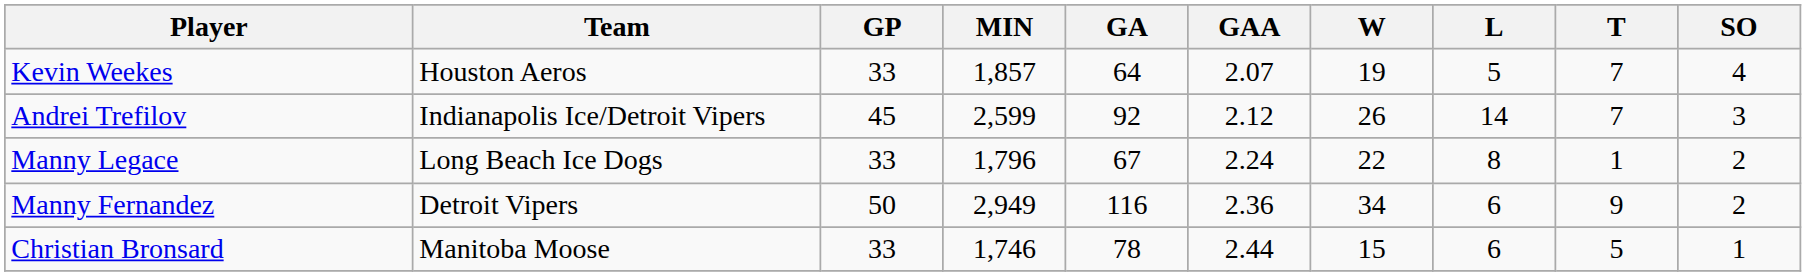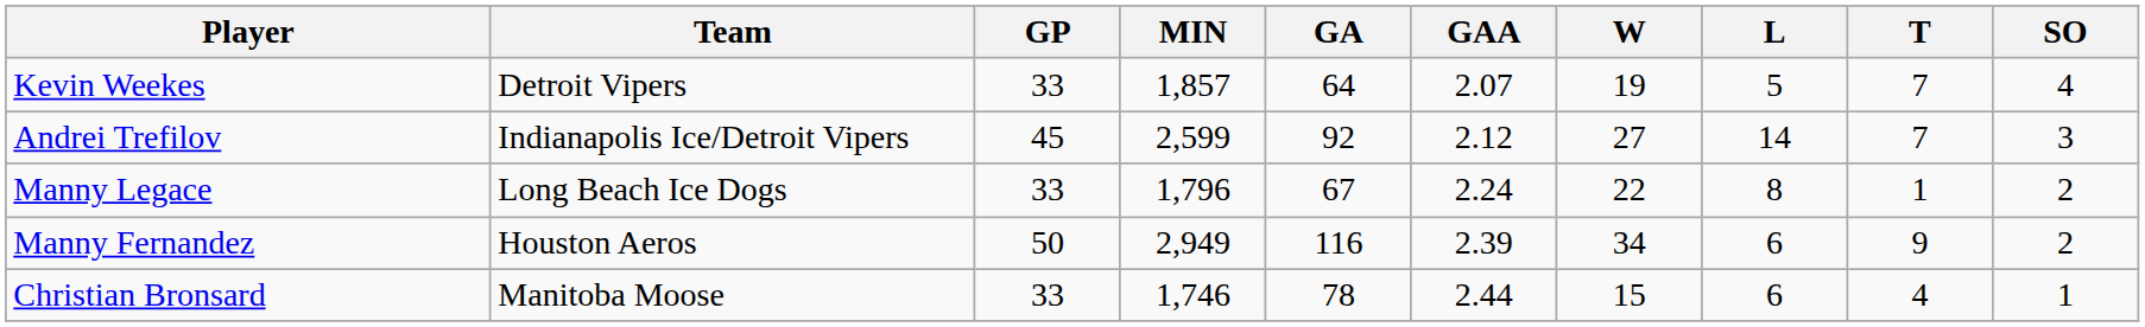 <table class="wikitable">
 <tr>
 <th bgcolor="#DDDDFF" width="20%">Player</th>
 <th bgcolor="#DDDDFF" width="20%">Team</th>
 <th bgcolor="#DDDDFF" width="6%">GP</th>
 <th bgcolor="#DDDDFF" width="6%">MIN</th>
 <th bgcolor="#DDDDFF" width="6%">GA</th>
 <th bgcolor="#DDDDFF" width="6%">GAA</th>
 <th bgcolor="#DDDDFF" width="6%">W</th>
 <th bgcolor="#DDDDFF" width="6%">L</th>
 <th bgcolor="#DDDDFF" width="6%">T</th>
 <th bgcolor="#DDDDFF" width="6%">SO</th>
 </tr>
 <tr align="center">
 <td align="left"><a href='#'>Kevin Weekes</a></td>
-<td align="left">Houston Aeros</td>
+<td align="left">Detroit Vipers</td>
 <td>33</td>
 <td>1,857</td>
 <td>64</td>
 <td>2.07</td>
 <td>19</td>
 <td>5</td>
 <td>7</td>
 <td>4</td>
 </tr>
 <tr align="center">
 <td align="left"><a href='#'>Andrei Trefilov</a></td>
 <td align="left">Indianapolis Ice/Detroit Vipers</td>
 <td>45</td>
 <td>2,599</td>
 <td>92</td>
 <td>2.12</td>
-<td>26</td>
+<td>27</td>
 <td>14</td>
 <td>7</td>
 <td>3</td>
 </tr>
 <tr align="center">
 <td align="left"><a href='#'>Manny Legace</a></td>
 <td align="left">Long Beach Ice Dogs</td>
 <td>33</td>
 <td>1,796</td>
 <td>67</td>
 <td>2.24</td>
 <td>22</td>
 <td>8</td>
 <td>1</td>
 <td>2</td>
 </tr>
 <tr align="center">
 <td align="left"><a href='#'>Manny Fernandez</a></td>
-<td align="left">Detroit Vipers</td>
+<td align="left">Houston Aeros</td>
 <td>50</td>
 <td>2,949</td>
 <td>116</td>
-<td>2.36</td>
+<td>2.39</td>
 <td>34</td>
 <td>6</td>
 <td>9</td>
 <td>2</td>
 </tr>
 <tr align="center">
 <td align="left"><a href='#'>Christian Bronsard</a></td>
 <td align="left">Manitoba Moose</td>
 <td>33</td>
 <td>1,746</td>
 <td>78</td>
 <td>2.44</td>
 <td>15</td>
 <td>6</td>
-<td>5</td>
+<td>4</td>
 <td>1</td>
 </tr>
 </table>
